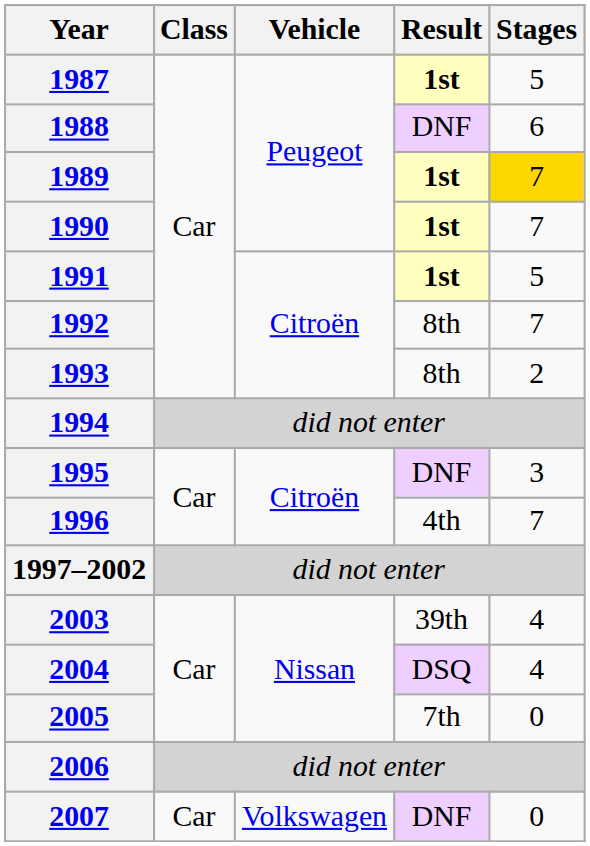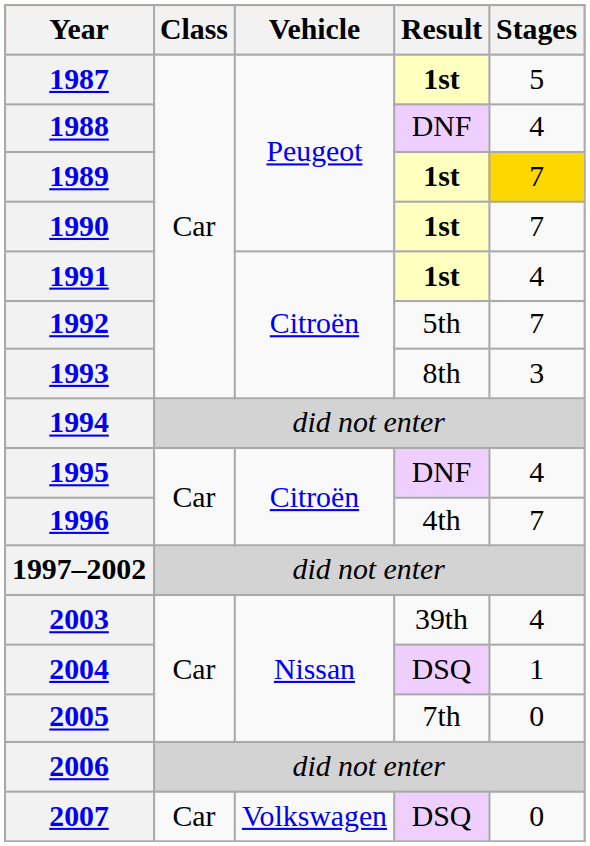 <table class="wikitable" style="font-size:90%; text-align:center;">
 <tr style="background:sandybrown;">
 <th>Year</th>
 <th>Class</th>
 <th>Vehicle</th>
 <th>Result</th>
 <th>Stages</th>
 </tr>
 <tr>
 <th><a href='#'>1987</a></th>
 <td rowspan=7>Car</td>
 <td rowspan=4> <a href='#'>Peugeot</a></td>
 <td align="center" style="background:#FFFFBF;"><strong>1st</strong></td>
 <td>5</td>
 </tr>
 <tr>
 <th><a href='#'>1988</a></th>
 <td align="center" style="background:#EFCFFF;">DNF</td>
-<td>6</td>
+<td>4</td>
 </tr>
 <tr>
 <th><a href='#'>1989</a></th>
 <td align="center" style="background:#FFFFBF;"><strong>1st</strong></td>
 <td style="background: gold;">7</td>
 </tr>
 <tr>
 <th><a href='#'>1990</a></th>
 <td align="center" style="background:#FFFFBF;"><strong>1st</strong></td>
 <td>7</td>
 </tr>
 <tr>
 <th><a href='#'>1991</a></th>
 <td rowspan=3> <a href='#'>Citroën</a></td>
 <td align="center" style="background:#FFFFBF;"><strong>1st</strong></td>
-<td>5</td>
+<td>4</td>
 </tr>
 <tr>
 <th><a href='#'>1992</a></th>
-<td>8th</td>
+<td>5th</td>
 <td>7</td>
 </tr>
 <tr>
 <th><a href='#'>1993</a></th>
 <td>8th</td>
-<td>2</td>
+<td>3</td>
 </tr>
 <tr>
 <th><a href='#'>1994</a></th>
 <td align=center colspan=5 style="background:lightgrey;"><em>did not enter</em></td>
 </tr>
 <tr>
 <th><a href='#'>1995</a></th>
 <td rowspan=2>Car</td>
 <td rowspan=2> <a href='#'>Citroën</a></td>
 <td align="center" style="background:#EFCFFF;">DNF</td>
-<td>3</td>
+<td>4</td>
 </tr>
 <tr>
 <th><a href='#'>1996</a></th>
 <td>4th</td>
 <td>7</td>
 </tr>
 <tr>
 <th>1997–2002</th>
 <td align=center colspan=5 style="background:lightgrey;"><em>did not enter</em></td>
 </tr>
 <tr>
 <th><a href='#'>2003</a></th>
 <td rowspan=3>Car</td>
 <td rowspan=3> <a href='#'>Nissan</a></td>
 <td>39th</td>
 <td>4</td>
 </tr>
 <tr>
 <th><a href='#'>2004</a></th>
 <td align="center" style="background:#EFCFFF;">DSQ</td>
-<td>4</td>
+<td>1</td>
 </tr>
 <tr>
 <th><a href='#'>2005</a></th>
 <td>7th</td>
 <td>0</td>
 </tr>
 <tr>
 <th><a href='#'>2006</a></th>
 <td align=center colspan=5 style="background:lightgrey;"><em>did not enter</em></td>
 </tr>
 <tr>
 <th><a href='#'>2007</a></th>
 <td>Car</td>
 <td> <a href='#'>Volkswagen</a></td>
-<td align="center" style="background:#EFCFFF;">DNF</td>
+<td align="center" style="background:#EFCFFF;">DSQ</td>
 <td>0</td>
 </tr>
 </table>
